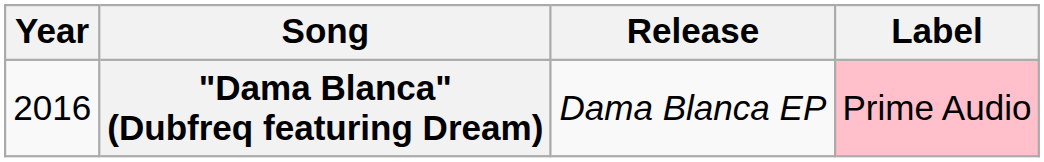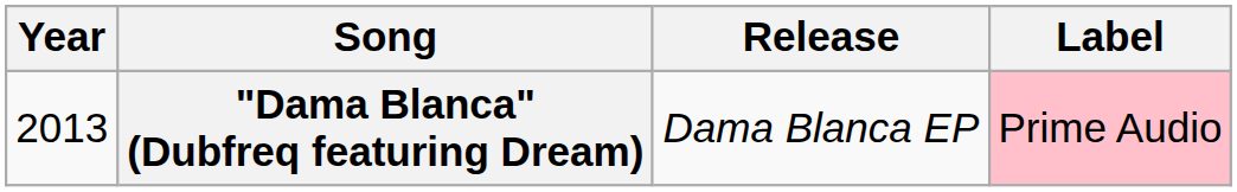 <table class="wikitable plainrowheaders" style="text-align:center;">
 <tr>
 <th scope="col">Year</th>
 <th scope="col">Song</th>
 <th scope="col">Release</th>
 <th scope="col">Label</th>
 </tr>
 <tr>
-<td>2016</td>
+<td>2013</td>
 <th scope="row">"Dama Blanca"<br><span>(Dubfreq featuring Dream)</span></th>
 <td><em>Dama Blanca EP</em></td>
 <td style="background: pink;">Prime Audio</td>
 </tr>
 </table>
